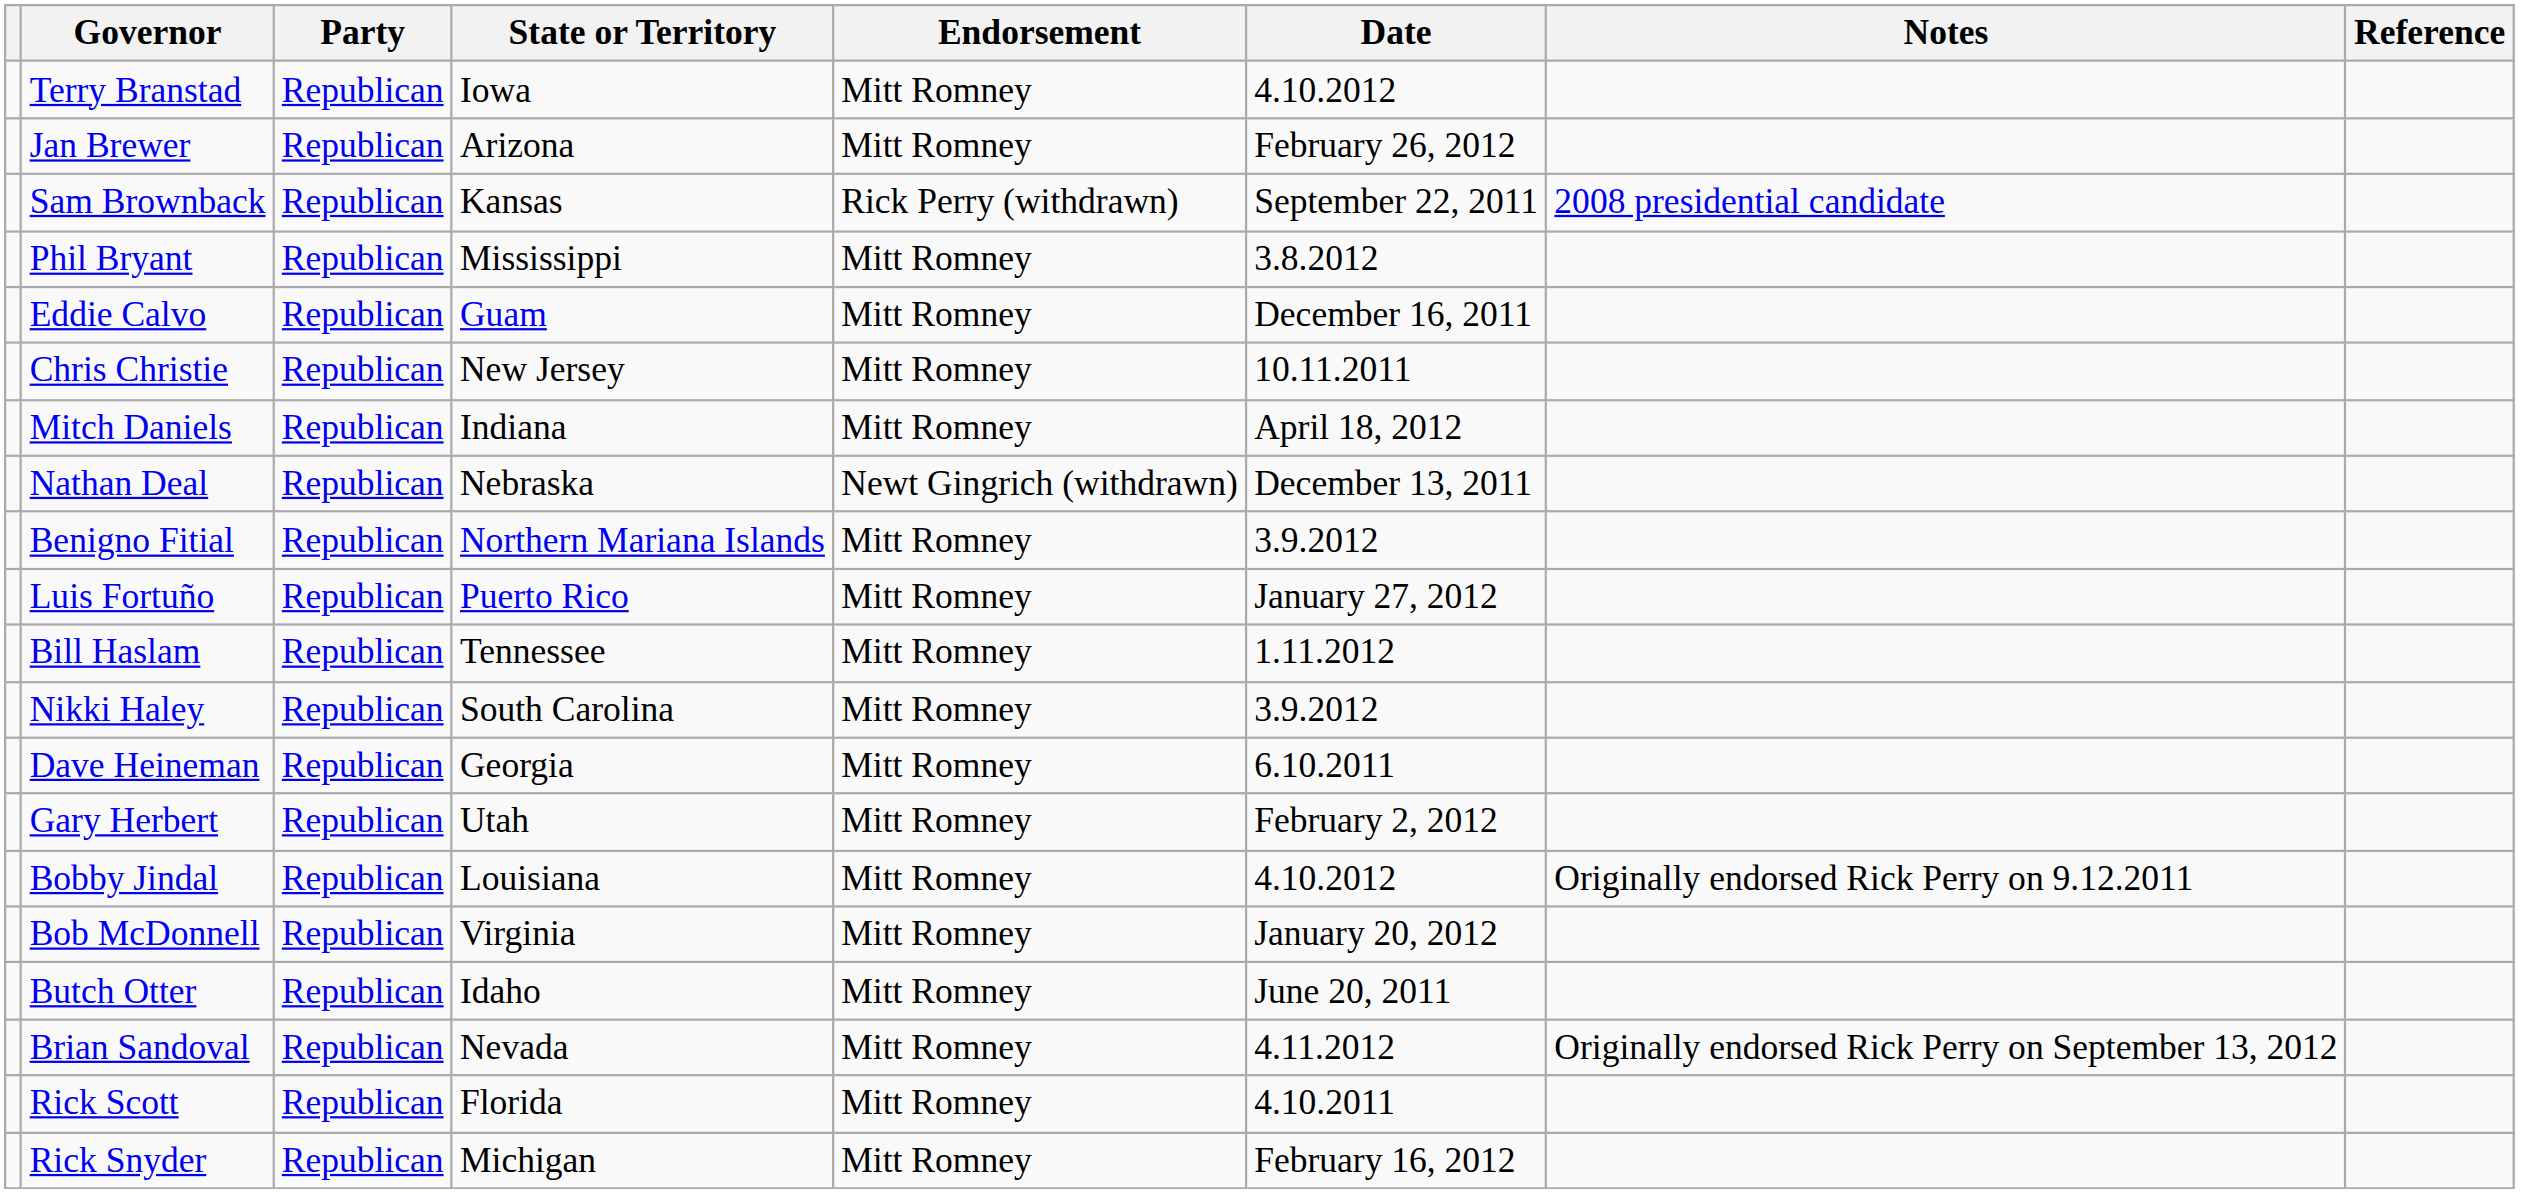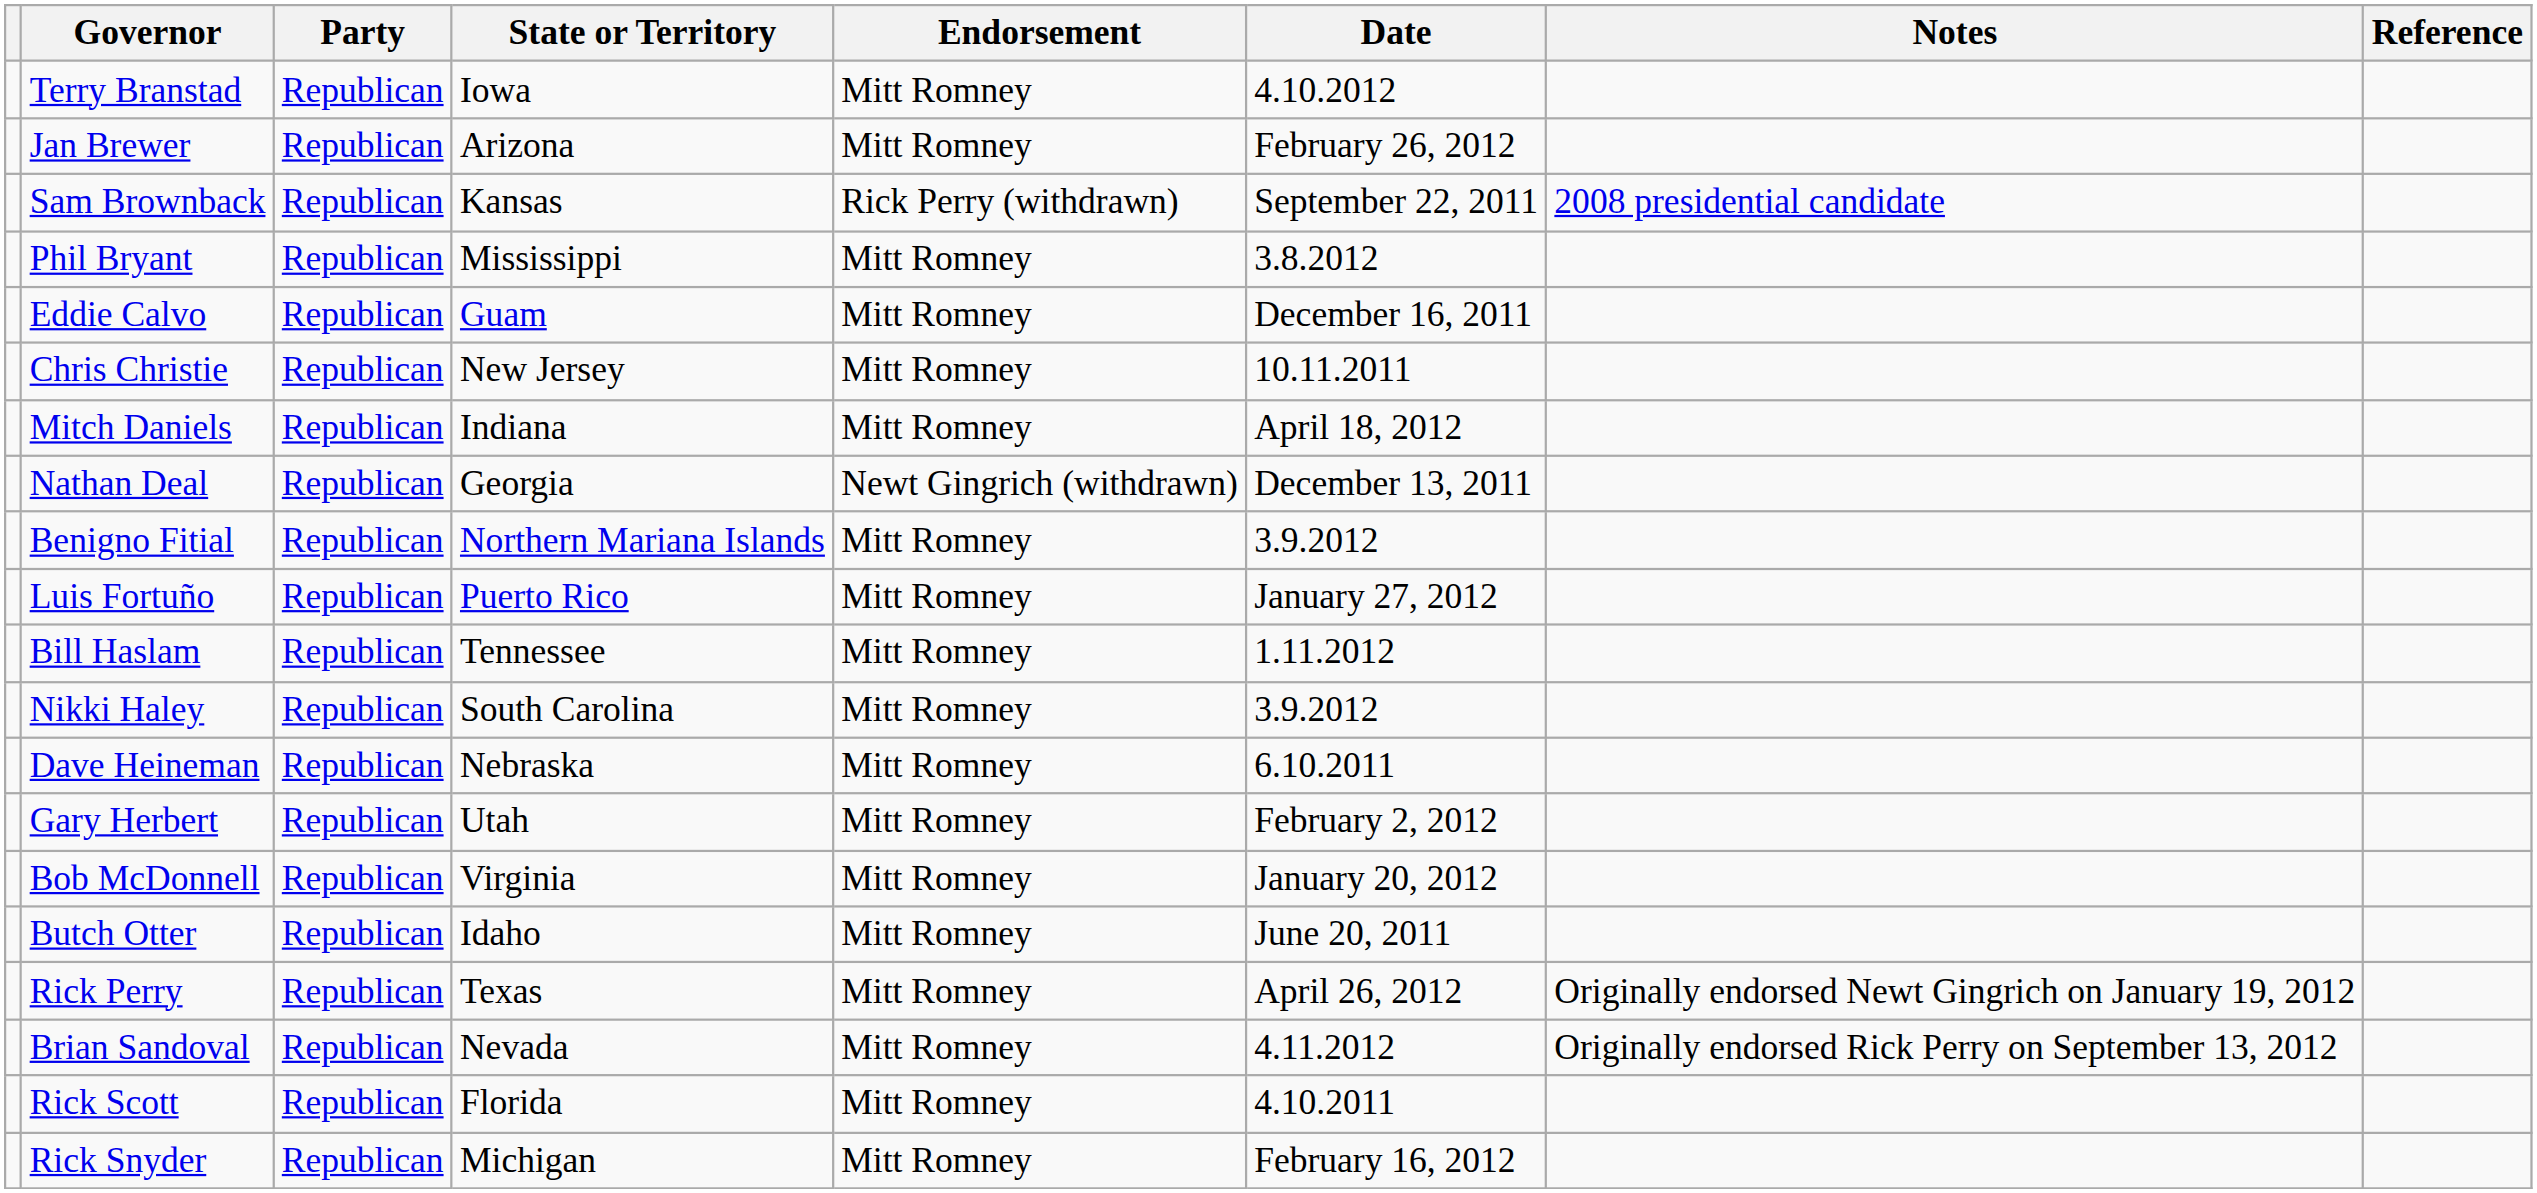 <table class="wikitable sortable">
 <tr valign=bottom>
 <th class="unsortable"></th>
 <th>Governor</th>
 <th>Party</th>
 <th>State or Territory</th>
 <th>Endorsement</th>
 <th data-sort-type="date">Date</th>
 <th>Notes</th>
 <th class="unsortable">Reference</th>
 </tr>
 <tr>
 <td></td>
 <td nowrap><a href='#'>Terry Branstad</a></td>
 <td><a href='#'>Republican</a></td>
 <td>Iowa</td>
 <td>Mitt Romney</td>
 <td>4.10.2012</td>
 <td></td>
 <td></td>
 </tr>
 <tr>
 <td></td>
 <td nowrap><a href='#'>Jan Brewer</a></td>
 <td><a href='#'>Republican</a></td>
 <td>Arizona</td>
 <td>Mitt Romney</td>
 <td>February 26, 2012</td>
 <td></td>
 <td></td>
 </tr>
 <tr>
 <td></td>
 <td nowrap><a href='#'>Sam Brownback</a></td>
 <td><a href='#'>Republican</a></td>
 <td>Kansas</td>
 <td>Rick Perry (withdrawn)</td>
 <td>September 22, 2011</td>
 <td><a href='#'>2008 presidential candidate</a></td>
 <td></td>
 </tr>
 <tr>
 <td></td>
 <td nowrap><a href='#'>Phil Bryant</a></td>
 <td><a href='#'>Republican</a></td>
 <td>Mississippi</td>
 <td>Mitt Romney</td>
 <td>3.8.2012</td>
 <td></td>
 <td></td>
 </tr>
 <tr>
 <td></td>
 <td nowrap><a href='#'>Eddie Calvo</a></td>
 <td><a href='#'>Republican</a></td>
 <td><a href='#'>Guam</a></td>
 <td>Mitt Romney</td>
 <td>December 16, 2011</td>
 <td></td>
 <td></td>
 </tr>
 <tr>
 <td></td>
 <td nowrap><a href='#'>Chris Christie</a></td>
 <td><a href='#'>Republican</a></td>
 <td>New Jersey</td>
 <td>Mitt Romney</td>
 <td>10.11.2011</td>
 <td></td>
 <td></td>
 </tr>
 <tr>
 <td></td>
 <td nowrap><a href='#'>Mitch Daniels</a></td>
 <td><a href='#'>Republican</a></td>
 <td>Indiana</td>
 <td>Mitt Romney</td>
 <td>April 18, 2012</td>
 <td></td>
 <td></td>
 </tr>
 <tr>
 <td></td>
 <td nowrap><a href='#'>Nathan Deal</a></td>
 <td><a href='#'>Republican</a></td>
-<td>Nebraska</td>
+<td>Georgia</td>
 <td>Newt Gingrich (withdrawn)</td>
 <td>December 13, 2011</td>
 <td></td>
 <td></td>
 </tr>
 <tr>
 <td></td>
 <td nowrap><a href='#'>Benigno Fitial</a></td>
 <td><a href='#'>Republican</a></td>
 <td><a href='#'>Northern Mariana Islands</a></td>
 <td>Mitt Romney</td>
 <td>3.9.2012</td>
 <td></td>
 <td></td>
 </tr>
 <tr>
 <td></td>
 <td nowrap><a href='#'>Luis Fortuño</a></td>
 <td><a href='#'>Republican</a></td>
 <td><a href='#'>Puerto Rico</a></td>
 <td>Mitt Romney</td>
 <td>January 27, 2012</td>
 <td></td>
 <td></td>
 </tr>
 <tr>
 <td></td>
 <td nowrap><a href='#'>Bill Haslam</a></td>
 <td><a href='#'>Republican</a></td>
 <td>Tennessee</td>
 <td>Mitt Romney</td>
 <td>1.11.2012</td>
 <td></td>
 <td></td>
 </tr>
 <tr>
 <td></td>
 <td nowrap><a href='#'>Nikki Haley</a></td>
 <td><a href='#'>Republican</a></td>
 <td>South Carolina</td>
 <td>Mitt Romney</td>
 <td>3.9.2012</td>
 <td></td>
 <td></td>
 </tr>
 <tr>
 <td></td>
 <td nowrap><a href='#'>Dave Heineman</a></td>
 <td><a href='#'>Republican</a></td>
-<td>Georgia</td>
+<td>Nebraska</td>
 <td>Mitt Romney</td>
 <td>6.10.2011</td>
 <td></td>
 <td></td>
 </tr>
 <tr>
 <td></td>
 <td nowrap><a href='#'>Gary Herbert</a></td>
 <td><a href='#'>Republican</a></td>
 <td>Utah</td>
 <td>Mitt Romney</td>
 <td>February 2, 2012</td>
 <td></td>
-<td></td>
-</tr>
-<tr>
-<td></td>
-<td nowrap><a href='#'>Bobby Jindal</a></td>
-<td><a href='#'>Republican</a></td>
-<td>Louisiana</td>
-<td>Mitt Romney</td>
-<td>4.10.2012</td>
-<td>Originally endorsed Rick Perry on 9.12.2011</td>
 <td></td>
 </tr>
 <tr>
 <td></td>
 <td nowrap><a href='#'>Bob McDonnell</a></td>
 <td><a href='#'>Republican</a></td>
 <td>Virginia</td>
 <td>Mitt Romney</td>
 <td>January 20, 2012</td>
 <td></td>
 <td></td>
 </tr>
 <tr>
 <td></td>
 <td nowrap><a href='#'>Butch Otter</a></td>
 <td><a href='#'>Republican</a></td>
 <td>Idaho</td>
 <td>Mitt Romney</td>
 <td>June 20, 2011</td>
 <td></td>
+<td></td>
+</tr>
+<tr>
+<td></td>
+<td nowrap><a href='#'>Rick Perry</a></td>
+<td><a href='#'>Republican</a></td>
+<td>Texas</td>
+<td>Mitt Romney</td>
+<td>April 26, 2012</td>
+<td>Originally endorsed Newt Gingrich on January 19, 2012</td>
 <td></td>
 </tr>
 <tr>
 <td></td>
 <td nowrap><a href='#'>Brian Sandoval</a></td>
 <td><a href='#'>Republican</a></td>
 <td>Nevada</td>
 <td>Mitt Romney</td>
 <td>4.11.2012</td>
 <td>Originally endorsed Rick Perry on September 13, 2012</td>
 <td></td>
 </tr>
 <tr>
 <td></td>
 <td nowrap><a href='#'>Rick Scott</a></td>
 <td><a href='#'>Republican</a></td>
 <td>Florida</td>
 <td>Mitt Romney</td>
 <td>4.10.2011</td>
 <td></td>
 <td></td>
 </tr>
 <tr>
 <td></td>
 <td nowrap><a href='#'>Rick Snyder</a></td>
 <td><a href='#'>Republican</a></td>
 <td>Michigan</td>
 <td>Mitt Romney</td>
 <td>February 16, 2012</td>
 <td></td>
 <td></td>
 </tr>
 </table>
